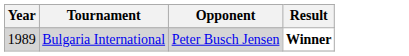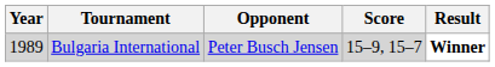 <table class="sortable wikitable" style="font-size: 90%;">
 <tr>
 <th>Year</th>
 <th>Tournament</th>
 <th>Opponent</th>
+<th>Score</th>
 <th>Result</th>
 </tr>
 <tr style="background:#D5D5D5">
 <td align="center">1989</td>
 <td align="left"><a href='#'>Bulgaria International</a></td>
 <td align="left"> <a href='#'>Peter Busch Jensen</a></td>
+<td align="left">15–9, 15–7</td>
 <td style="text-align:left; background:white"> <strong>Winner</strong></td>
 </tr>
 </table>
